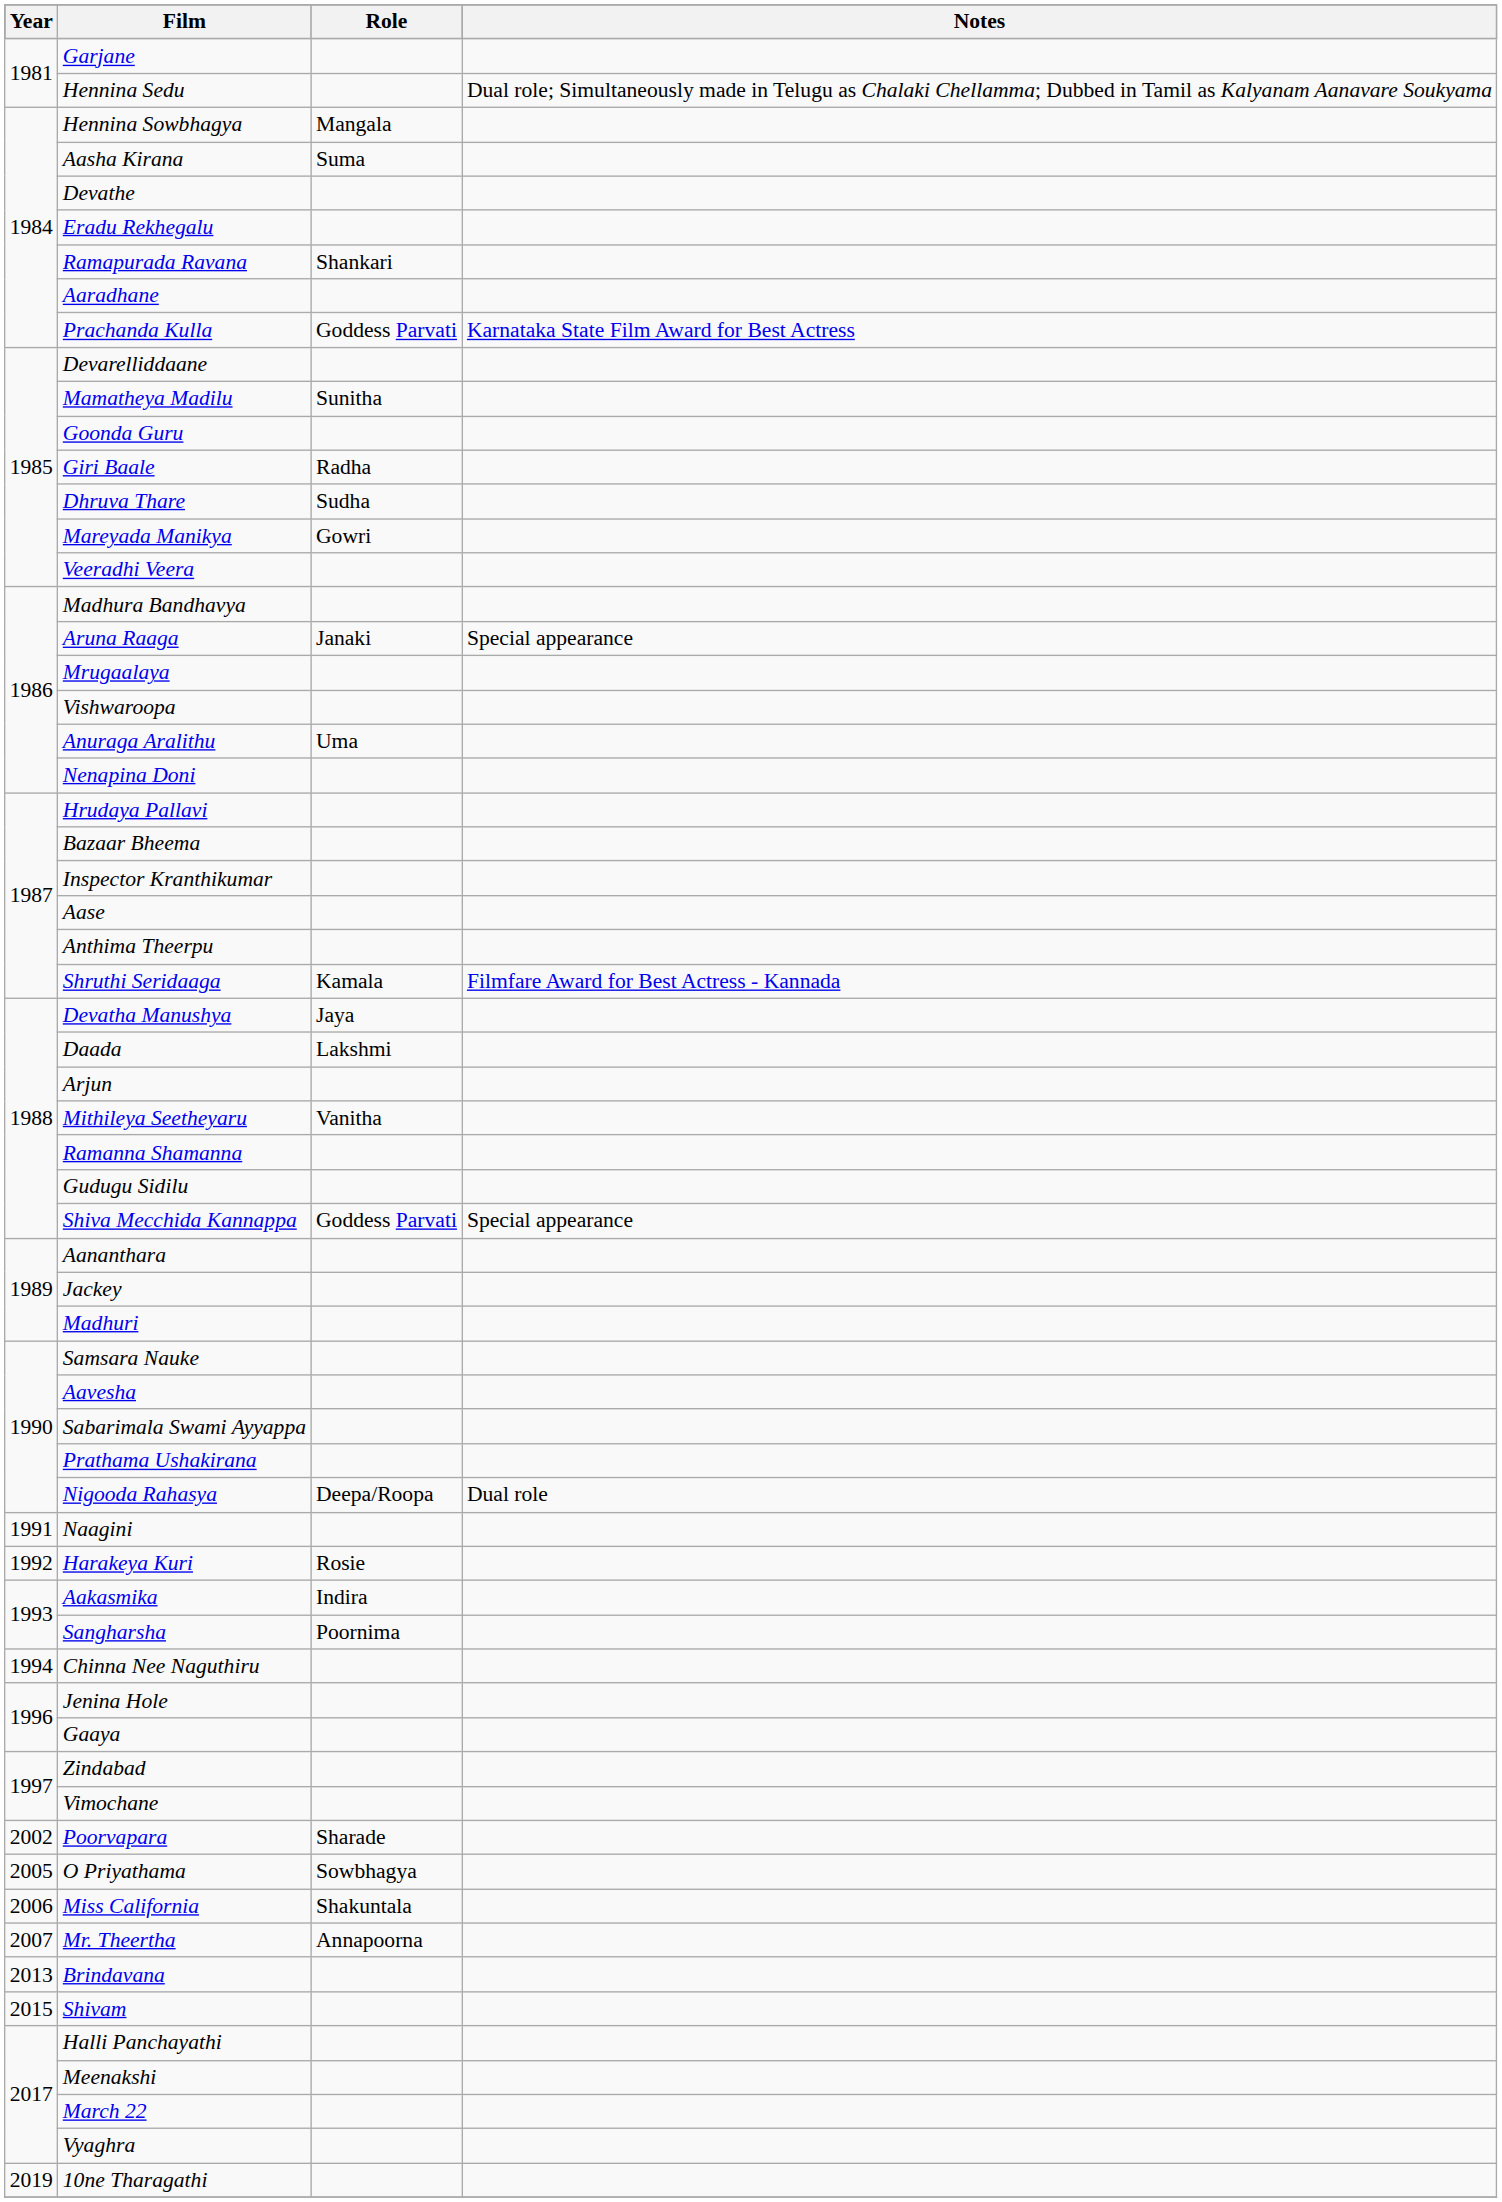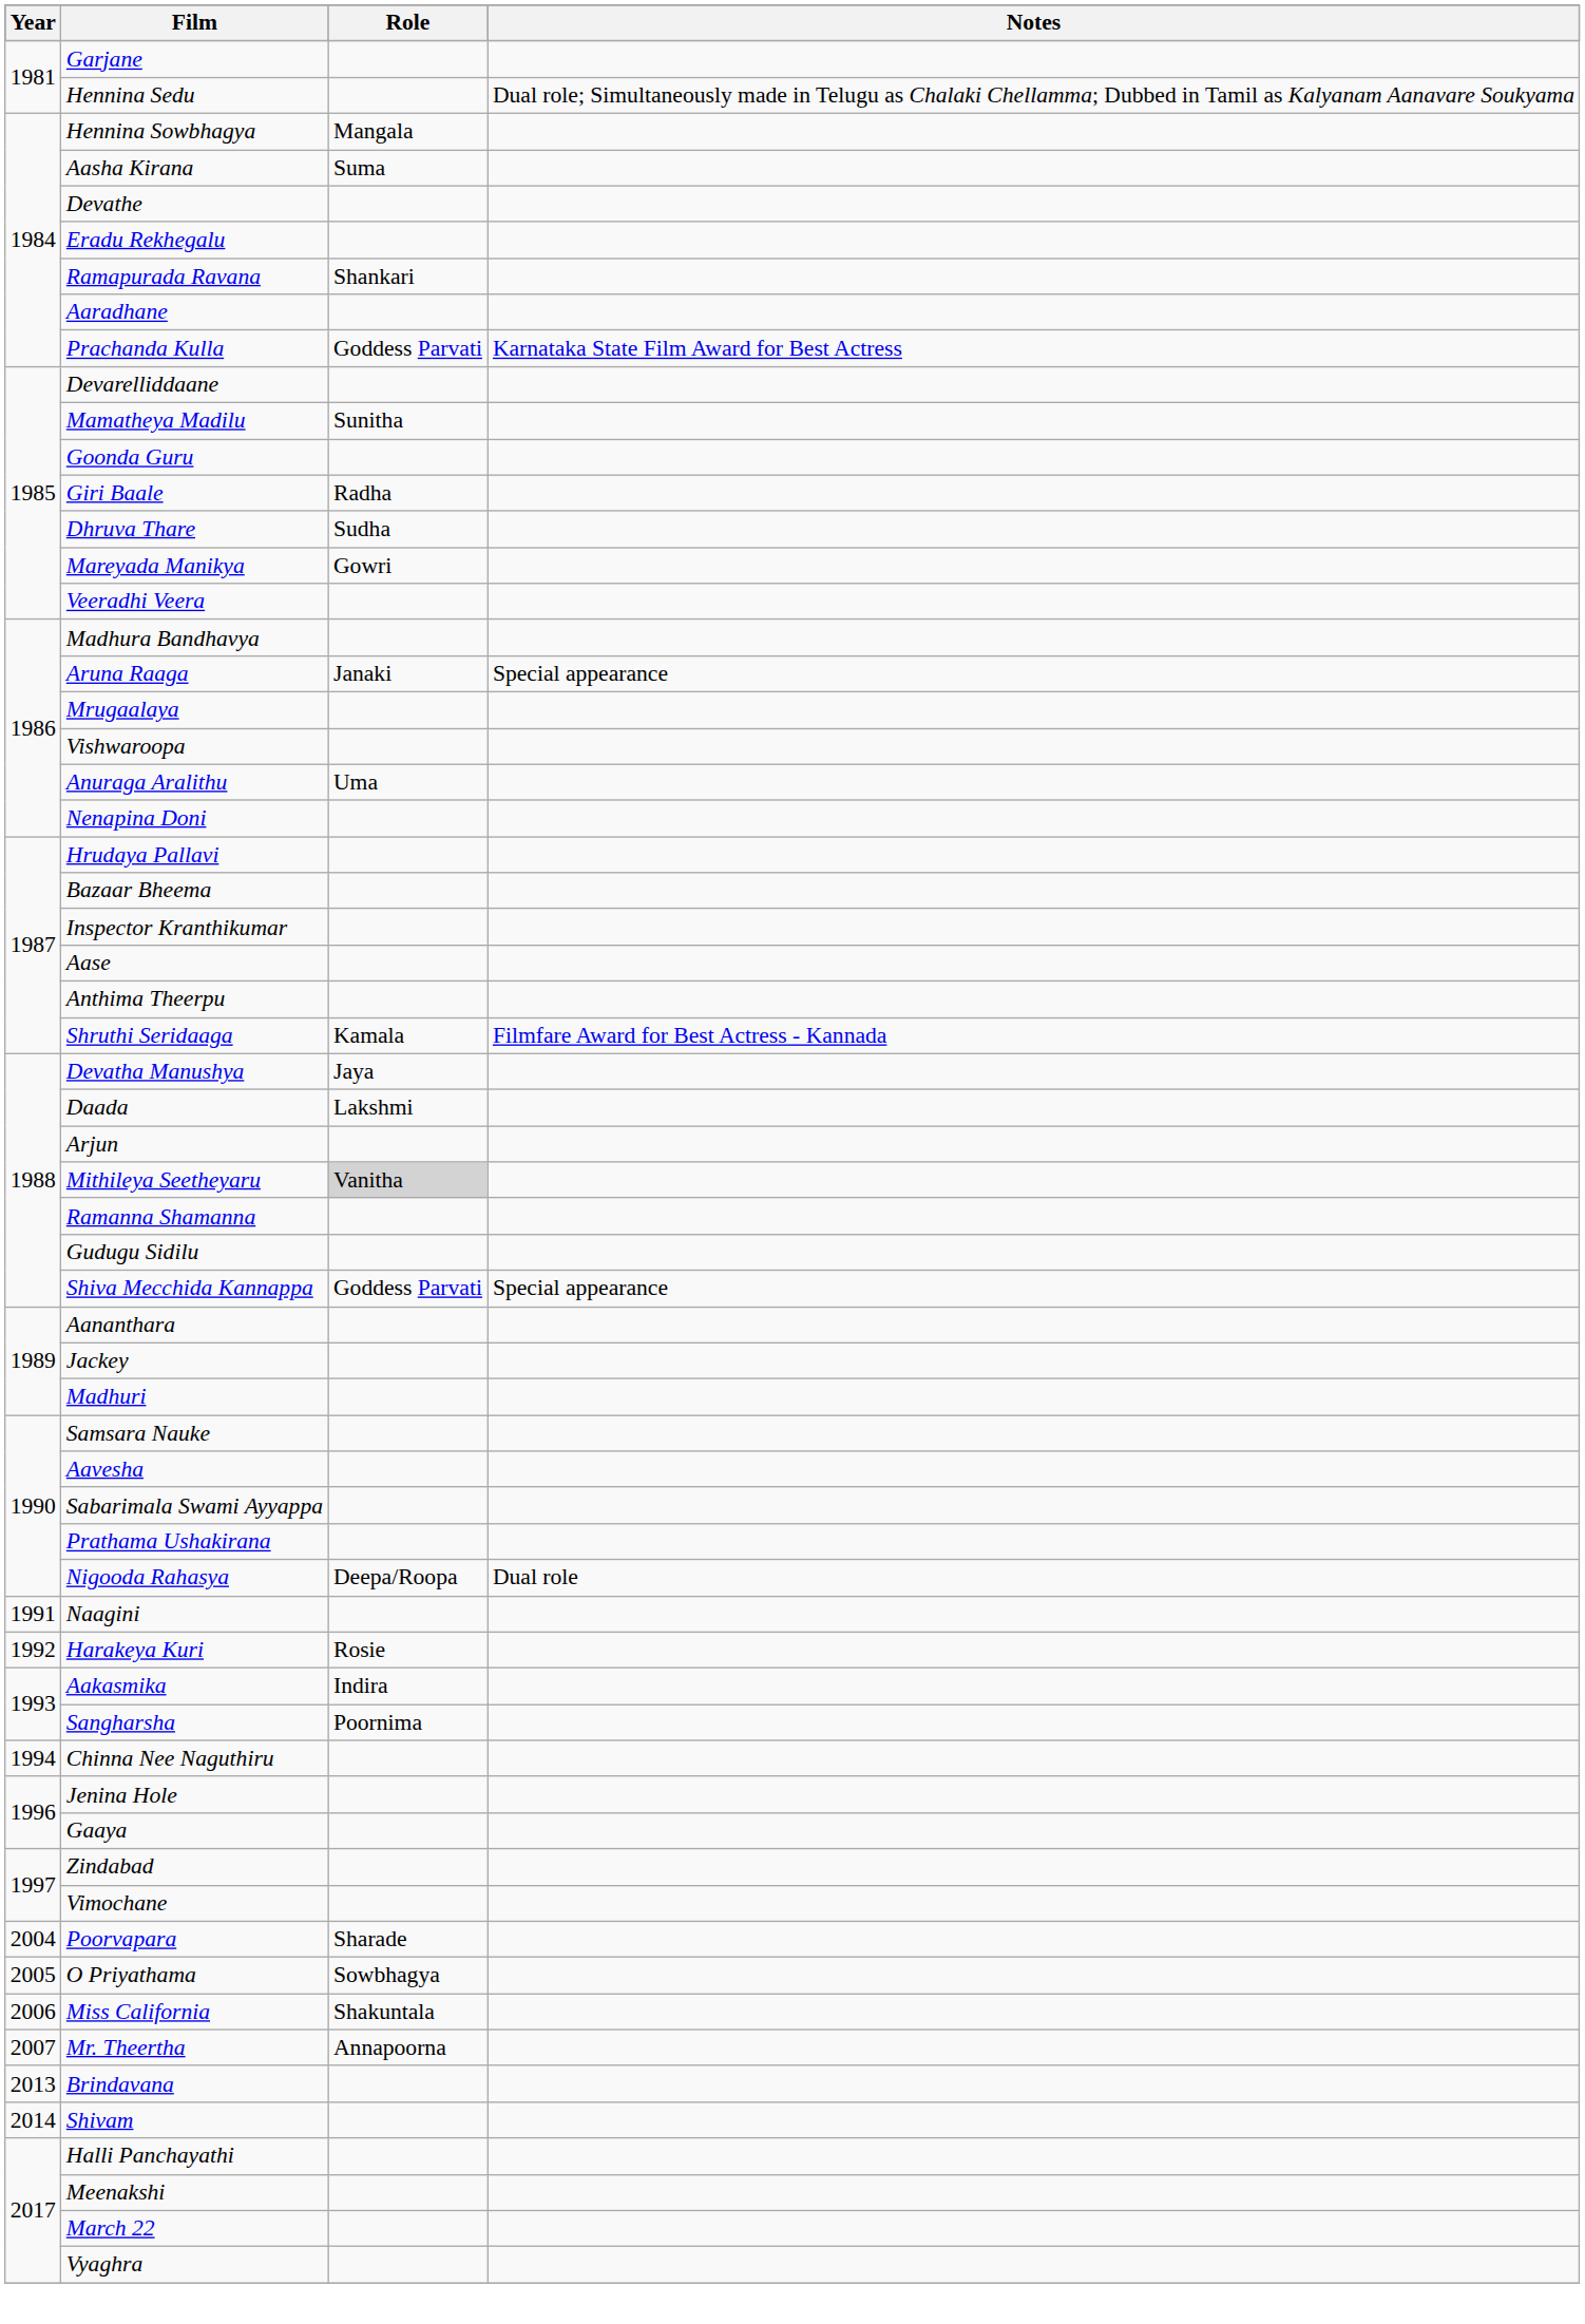 <table class="wikitable sortable">
 <tr style="background:#000;">
 <th>Year</th>
 <th>Film</th>
 <th>Role</th>
 <th>Notes</th>
 </tr>
 <tr>
 <td rowspan="2">1981</td>
 <td><em><a href='#'>Garjane</a></em></td>
 <td></td>
 <td></td>
 </tr>
 <tr>
 <td><em>Hennina Sedu</em></td>
 <td></td>
 <td>Dual role; Simultaneously made in Telugu as <em>Chalaki Chellamma</em>; Dubbed in Tamil as <em>Kalyanam Aanavare Soukyama</em></td>
 </tr>
 <tr>
 <td rowspan="7">1984</td>
 <td><em>Hennina Sowbhagya</em></td>
 <td>Mangala</td>
 <td></td>
 </tr>
 <tr>
 <td><em>Aasha Kirana</em></td>
 <td>Suma</td>
 <td></td>
 </tr>
 <tr>
 <td><em>Devathe</em></td>
 <td></td>
 <td></td>
 </tr>
 <tr>
 <td><em><a href='#'>Eradu Rekhegalu</a> </em></td>
 <td></td>
 <td></td>
 </tr>
 <tr>
 <td><em><a href='#'>Ramapurada Ravana</a></em></td>
 <td>Shankari</td>
 <td></td>
 </tr>
 <tr>
 <td><em><a href='#'>Aaradhane</a></em></td>
 <td></td>
 <td></td>
 </tr>
 <tr>
 <td><em><a href='#'>Prachanda Kulla</a></em></td>
 <td>Goddess <a href='#'>Parvati</a></td>
 <td><a href='#'>Karnataka State Film Award for Best Actress</a></td>
 </tr>
 <tr>
 <td rowspan="7">1985</td>
 <td><em>Devarelliddaane</em></td>
 <td></td>
 <td></td>
 </tr>
 <tr>
 <td><em><a href='#'>Mamatheya Madilu</a></em></td>
 <td>Sunitha</td>
 <td></td>
 </tr>
 <tr>
 <td><em><a href='#'>Goonda Guru</a></em></td>
 <td></td>
 <td></td>
 </tr>
 <tr>
 <td><em><a href='#'>Giri Baale</a></em></td>
 <td>Radha</td>
 <td></td>
 </tr>
 <tr>
 <td><em><a href='#'>Dhruva Thare</a></em></td>
 <td>Sudha</td>
 <td></td>
 </tr>
 <tr>
 <td><em><a href='#'>Mareyada Manikya</a></em></td>
 <td>Gowri</td>
 <td></td>
 </tr>
 <tr>
 <td><em><a href='#'>Veeradhi Veera</a></em></td>
 <td></td>
 <td></td>
 </tr>
 <tr>
 <td rowspan="6">1986</td>
 <td><em>Madhura Bandhavya</em></td>
 <td></td>
 <td></td>
 </tr>
 <tr>
 <td><em><a href='#'>Aruna Raaga</a></em></td>
 <td>Janaki</td>
 <td>Special appearance</td>
 </tr>
 <tr>
 <td><em><a href='#'>Mrugaalaya</a></em></td>
 <td></td>
 <td></td>
 </tr>
 <tr>
 <td><em>Vishwaroopa</em></td>
 <td></td>
 <td></td>
 </tr>
 <tr>
 <td><em><a href='#'>Anuraga Aralithu</a></em></td>
 <td>Uma</td>
 <td></td>
 </tr>
 <tr>
 <td><em><a href='#'>Nenapina Doni</a></em></td>
 <td></td>
 <td></td>
 </tr>
 <tr>
 <td rowspan="6">1987</td>
 <td><em><a href='#'>Hrudaya Pallavi</a></em></td>
 <td></td>
 <td></td>
 </tr>
 <tr>
 <td><em>Bazaar Bheema</em></td>
 <td></td>
 <td></td>
 </tr>
 <tr>
 <td><em>Inspector Kranthikumar</em></td>
 <td></td>
 <td></td>
 </tr>
 <tr>
 <td><em>Aase</em></td>
 <td></td>
 <td></td>
 </tr>
 <tr>
 <td><em>Anthima Theerpu</em></td>
 <td></td>
 <td></td>
 </tr>
 <tr>
 <td><em><a href='#'>Shruthi Seridaaga</a></em></td>
 <td>Kamala</td>
 <td><a href='#'>Filmfare Award for Best Actress - Kannada</a></td>
 </tr>
 <tr>
 <td rowspan="7">1988</td>
 <td><em><a href='#'>Devatha Manushya</a></em></td>
 <td>Jaya</td>
 <td></td>
 </tr>
 <tr>
 <td><em>Daada</em></td>
 <td>Lakshmi</td>
 <td></td>
 </tr>
 <tr>
 <td><em>Arjun</em></td>
 <td></td>
 <td></td>
 </tr>
 <tr>
 <td><em><a href='#'>Mithileya Seetheyaru</a></em></td>
-<td>Vanitha</td>
+<td style="background: lightgrey;">Vanitha</td>
 <td></td>
 </tr>
 <tr>
 <td><em><a href='#'>Ramanna Shamanna</a></em></td>
 <td></td>
 <td></td>
 </tr>
 <tr>
 <td><em>Gudugu Sidilu</em></td>
 <td></td>
 <td></td>
 </tr>
 <tr>
 <td><em><a href='#'>Shiva Mecchida Kannappa</a></em></td>
 <td>Goddess <a href='#'>Parvati</a></td>
 <td>Special appearance</td>
 </tr>
 <tr>
 <td rowspan="3">1989</td>
 <td><em>Aananthara</em></td>
 <td></td>
 <td></td>
 </tr>
 <tr>
 <td><em>Jackey</em></td>
 <td></td>
 <td></td>
 </tr>
 <tr>
 <td><em><a href='#'>Madhuri</a></em></td>
 <td></td>
 <td></td>
 </tr>
 <tr>
 <td rowspan="5">1990</td>
 <td><em>Samsara Nauke</em></td>
 <td></td>
 <td></td>
 </tr>
 <tr>
 <td><em><a href='#'>Aavesha</a></em></td>
 <td></td>
 <td></td>
 </tr>
 <tr>
 <td><em>Sabarimala Swami Ayyappa</em></td>
 <td></td>
 <td></td>
 </tr>
 <tr>
 <td><em><a href='#'>Prathama Ushakirana</a></em></td>
 <td></td>
 <td></td>
 </tr>
 <tr>
 <td><em><a href='#'>Nigooda Rahasya</a></em></td>
 <td>Deepa/Roopa</td>
 <td>Dual role</td>
 </tr>
 <tr>
 <td>1991</td>
 <td><em>Naagini</em></td>
 <td></td>
 <td></td>
 </tr>
 <tr>
 <td>1992</td>
 <td><em><a href='#'>Harakeya Kuri</a></em></td>
 <td>Rosie</td>
 <td></td>
 </tr>
 <tr>
 <td rowspan="2">1993</td>
 <td><em><a href='#'>Aakasmika</a></em></td>
 <td>Indira</td>
 <td></td>
 </tr>
 <tr>
 <td><em><a href='#'>Sangharsha</a></em></td>
 <td>Poornima</td>
 <td></td>
 </tr>
 <tr>
 <td>1994</td>
 <td><em>Chinna Nee Naguthiru</em></td>
 <td></td>
 <td></td>
 </tr>
 <tr>
 <td rowspan="2">1996</td>
 <td><em>Jenina Hole</em></td>
 <td></td>
 <td></td>
 </tr>
 <tr>
 <td><em>Gaaya</em></td>
 <td></td>
 <td></td>
 </tr>
 <tr>
 <td rowspan="2">1997</td>
 <td><em>Zindabad</em></td>
 <td></td>
 <td></td>
 </tr>
 <tr>
 <td><em>Vimochane</em></td>
 <td></td>
 <td></td>
 </tr>
 <tr>
-<td>2002</td>
+<td>2004</td>
 <td><em><a href='#'>Poorvapara</a></em></td>
 <td>Sharade</td>
 <td></td>
 </tr>
 <tr>
 <td>2005</td>
 <td><em>O Priyathama</em></td>
 <td>Sowbhagya</td>
 <td></td>
 </tr>
 <tr>
 <td>2006</td>
 <td><em><a href='#'>Miss California</a></em></td>
 <td>Shakuntala</td>
 <td></td>
 </tr>
 <tr>
 <td>2007</td>
 <td><em><a href='#'>Mr. Theertha</a></em></td>
 <td>Annapoorna</td>
 <td></td>
 </tr>
 <tr>
 <td>2013</td>
 <td><em><a href='#'>Brindavana</a></em></td>
 <td></td>
 <td></td>
 </tr>
 <tr>
-<td>2015</td>
+<td>2014</td>
 <td><em><a href='#'>Shivam</a></em></td>
 <td></td>
 <td></td>
 </tr>
 <tr>
 <td rowspan="4">2017</td>
 <td><em>Halli Panchayathi</em></td>
 <td></td>
 <td></td>
 </tr>
 <tr>
 <td><em>Meenakshi</em></td>
 <td></td>
 <td></td>
 </tr>
 <tr>
 <td><em><a href='#'>March 22</a></em></td>
 <td></td>
 <td></td>
 </tr>
 <tr>
 <td><em>Vyaghra</em></td>
 <td></td>
 <td></td>
 </tr>
 <tr>
-<td>2019</td>
-<td><em>10ne Tharagathi</em></td>
-<td></td>
-<td></td>
-</tr>
-<tr>
 </tr>
 </table>
